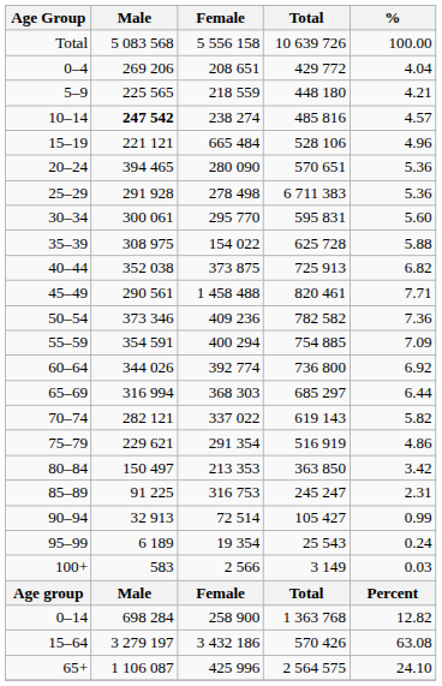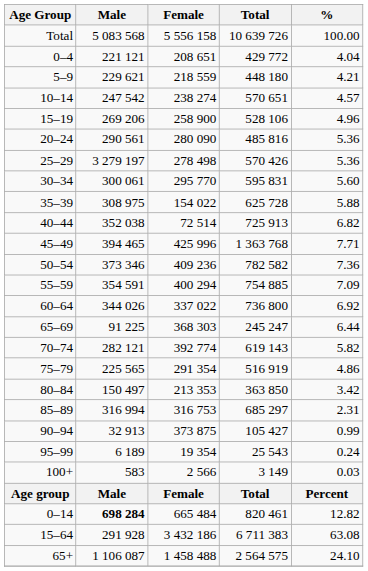 <table class="wikitable">
 <tr>
 <th width="80pt">Age Group</th>
 <th width="80pt">Male</th>
 <th width="80pt">Female</th>
 <th width="80pt">Total</th>
 <th width="80pt">%</th>
 </tr>
 <tr>
 <td align="right">Total</td>
 <td align="right">5 083 568</td>
 <td align="right">5 556 158</td>
 <td align="right">10 639 726</td>
 <td align="right">100.00</td>
 </tr>
 <tr>
 <td align="right">0–4</td>
-<td align="right">269 206</td>
+<td align="right">221 121</td>
 <td align="right">208 651</td>
 <td align="right">429 772</td>
 <td align="right">4.04</td>
 </tr>
 <tr>
 <td align="right">5–9</td>
-<td align="right">225 565</td>
+<td align="right">229 621</td>
 <td align="right">218 559</td>
 <td align="right">448 180</td>
 <td align="right">4.21</td>
 </tr>
 <tr>
 <td align="right">10–14</td>
-<td align="right"><strong>247 542</strong></td>
+<td align="right">247 542</td>
 <td align="right">238 274</td>
-<td align="right">485 816</td>
+<td align="right">570 651</td>
 <td align="right">4.57</td>
 </tr>
 <tr>
 <td align="right">15–19</td>
-<td align="right">221 121</td>
-<td align="right">665 484</td>
+<td align="right">269 206</td>
+<td align="right">258 900</td>
 <td align="right">528 106</td>
 <td align="right">4.96</td>
 </tr>
 <tr>
 <td align="right">20–24</td>
-<td align="right">394 465</td>
+<td align="right">290 561</td>
 <td align="right">280 090</td>
-<td align="right">570 651</td>
+<td align="right">485 816</td>
 <td align="right">5.36</td>
 </tr>
 <tr>
 <td align="right">25–29</td>
-<td align="right">291 928</td>
+<td align="right">3 279 197</td>
 <td align="right">278 498</td>
-<td align="right">6 711 383</td>
+<td align="right">570 426</td>
 <td align="right">5.36</td>
 </tr>
 <tr>
 <td align="right">30–34</td>
 <td align="right">300 061</td>
 <td align="right">295 770</td>
 <td align="right">595 831</td>
 <td align="right">5.60</td>
 </tr>
 <tr>
 <td align="right">35–39</td>
 <td align="right">308 975</td>
 <td align="right">154 022</td>
 <td align="right">625 728</td>
 <td align="right">5.88</td>
 </tr>
 <tr>
 <td align="right">40–44</td>
 <td align="right">352 038</td>
-<td align="right">373 875</td>
+<td align="right">72 514</td>
 <td align="right">725 913</td>
 <td align="right">6.82</td>
 </tr>
 <tr>
 <td align="right">45–49</td>
-<td align="right">290 561</td>
-<td align="right">1 458 488</td>
-<td align="right">820 461</td>
+<td align="right">394 465</td>
+<td align="right">425 996</td>
+<td align="right">1 363 768</td>
 <td align="right">7.71</td>
 </tr>
 <tr>
 <td align="right">50–54</td>
 <td align="right">373 346</td>
 <td align="right">409 236</td>
 <td align="right">782 582</td>
 <td align="right">7.36</td>
 </tr>
 <tr>
 <td align="right">55–59</td>
 <td align="right">354 591</td>
 <td align="right">400 294</td>
 <td align="right">754 885</td>
 <td align="right">7.09</td>
 </tr>
 <tr>
 <td align="right">60–64</td>
 <td align="right">344 026</td>
-<td align="right">392 774</td>
+<td align="right">337 022</td>
 <td align="right">736 800</td>
 <td align="right">6.92</td>
 </tr>
 <tr>
 <td align="right">65–69</td>
-<td align="right">316 994</td>
+<td align="right">91 225</td>
 <td align="right">368 303</td>
-<td align="right">685 297</td>
+<td align="right">245 247</td>
 <td align="right">6.44</td>
 </tr>
 <tr>
 <td align="right">70–74</td>
 <td align="right">282 121</td>
-<td align="right">337 022</td>
+<td align="right">392 774</td>
 <td align="right">619 143</td>
 <td align="right">5.82</td>
 </tr>
 <tr>
 <td align="right">75–79</td>
-<td align="right">229 621</td>
+<td align="right">225 565</td>
 <td align="right">291 354</td>
 <td align="right">516 919</td>
 <td align="right">4.86</td>
 </tr>
 <tr>
 <td align="right">80–84</td>
 <td align="right">150 497</td>
 <td align="right">213 353</td>
 <td align="right">363 850</td>
 <td align="right">3.42</td>
 </tr>
 <tr>
 <td align="right">85–89</td>
-<td align="right">91 225</td>
+<td align="right">316 994</td>
 <td align="right">316 753</td>
-<td align="right">245 247</td>
+<td align="right">685 297</td>
 <td align="right">2.31</td>
 </tr>
 <tr>
 <td align="right">90–94</td>
 <td align="right">32 913</td>
-<td align="right">72 514</td>
+<td align="right">373 875</td>
 <td align="right">105 427</td>
 <td align="right">0.99</td>
 </tr>
 <tr>
 <td align="right">95–99</td>
 <td align="right">6 189</td>
 <td align="right">19 354</td>
 <td align="right">25 543</td>
 <td align="right">0.24</td>
 </tr>
 <tr>
 <td align="right">100+</td>
 <td align="right">583</td>
 <td align="right">2 566</td>
 <td align="right">3 149</td>
 <td align="right">0.03</td>
 </tr>
 <tr>
 <th width="50">Age group</th>
 <th width="80pt">Male</th>
 <th width="80">Female</th>
 <th width="80">Total</th>
 <th width="50">Percent</th>
 </tr>
 <tr>
 <td align="right">0–14</td>
-<td align="right">698 284</td>
-<td align="right">258 900</td>
-<td align="right">1 363 768</td>
+<td align="right"><strong>698 284</strong></td>
+<td align="right">665 484</td>
+<td align="right">820 461</td>
 <td align="right">12.82</td>
 </tr>
 <tr>
 <td align="right">15–64</td>
-<td align="right">3 279 197</td>
+<td align="right">291 928</td>
 <td align="right">3 432 186</td>
-<td align="right">570 426</td>
+<td align="right">6 711 383</td>
 <td align="right">63.08</td>
 </tr>
 <tr>
 <td align="right">65+</td>
 <td align="right">1 106 087</td>
-<td align="right">425 996</td>
+<td align="right">1 458 488</td>
 <td align="right">2 564 575</td>
 <td align="right">24.10</td>
 </tr>
 <tr>
 </tr>
 </table>
